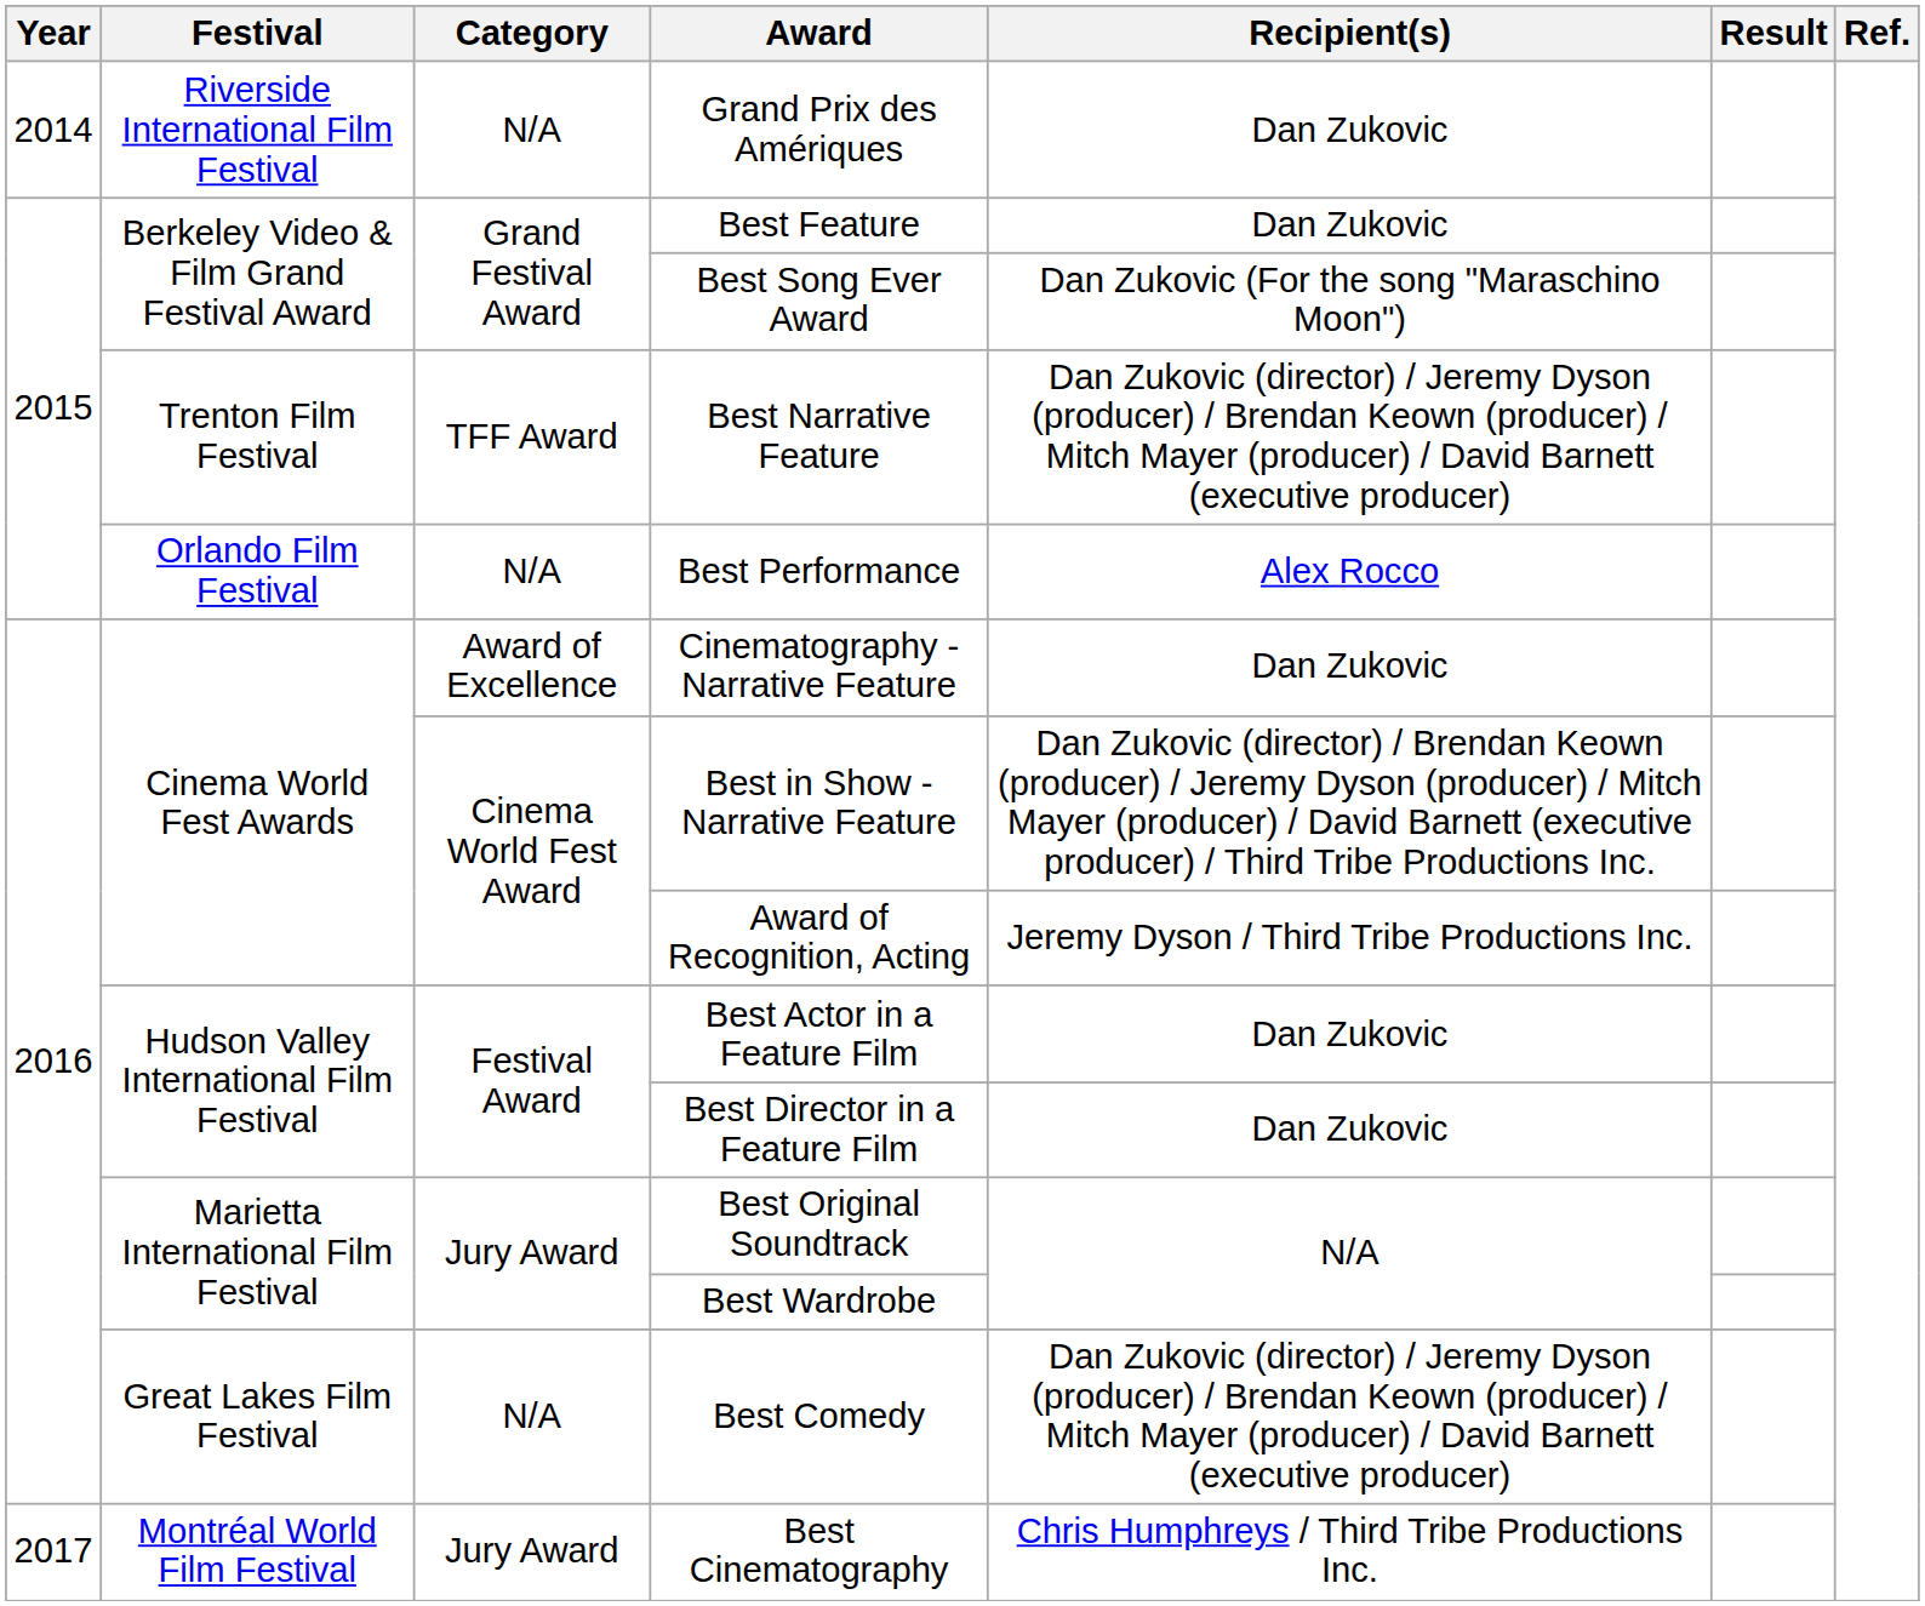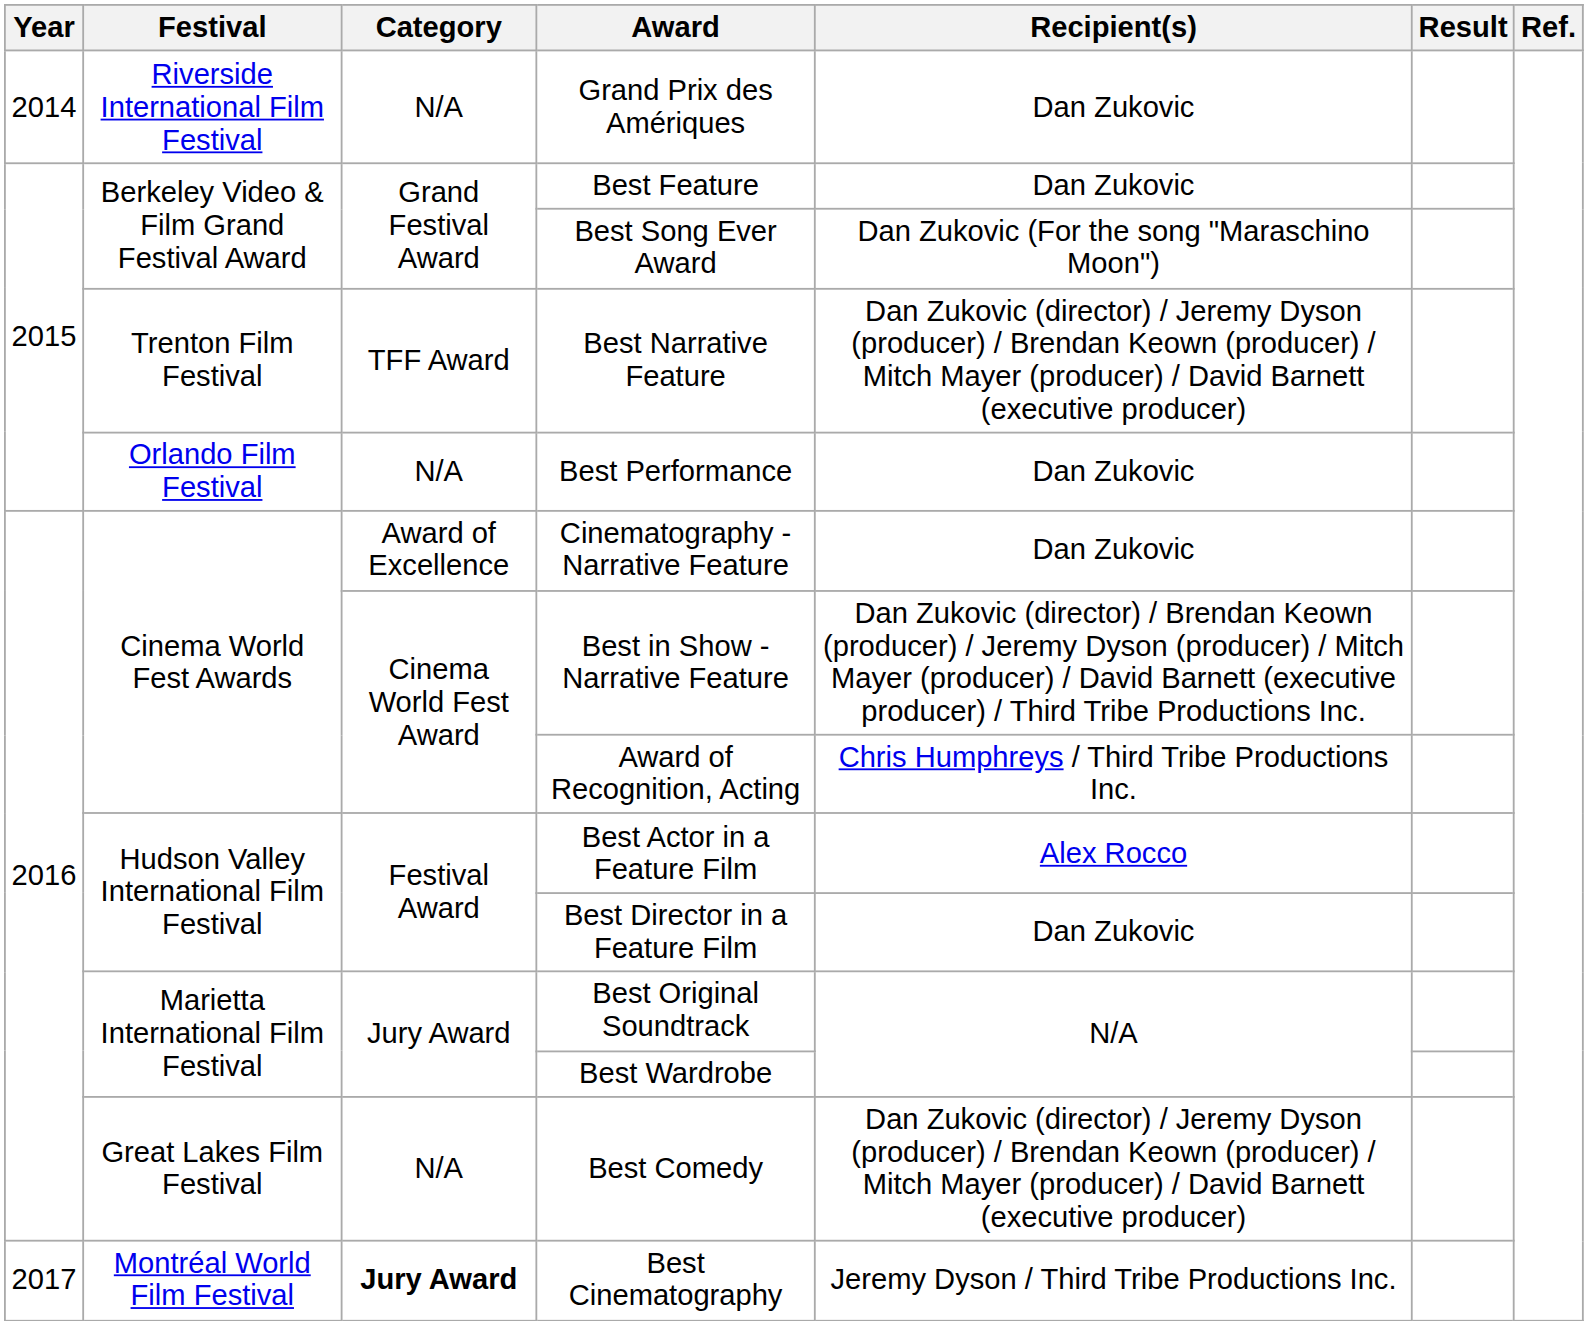 <table class="wikitable" rowspan=7; style="text-align: center; background:#ffffff;">
 <tr>
 <th>Year</th>
 <th>Festival</th>
 <th>Category</th>
 <th>Award</th>
 <th>Recipient(s)</th>
 <th>Result</th>
 <th>Ref.</th>
 </tr>
 <tr>
 <td>2014</td>
 <td><a href='#'>Riverside International Film Festival</a></td>
 <td>N/A</td>
 <td>Grand Prix des Amériques</td>
 <td>Dan Zukovic</td>
 <td></td>
 <td rowspan=14></td>
 </tr>
 <tr>
 <td rowspan=4>2015</td>
 <td rowspan=2>Berkeley Video & Film Grand Festival Award</td>
 <td rowspan=2>Grand Festival Award</td>
 <td>Best Feature</td>
 <td>Dan Zukovic</td>
 <td></td>
 </tr>
 <tr>
 <td>Best Song Ever Award</td>
 <td>Dan Zukovic (For the song "Maraschino Moon")</td>
 <td></td>
 </tr>
 <tr>
 <td>Trenton Film Festival</td>
 <td>TFF Award</td>
 <td>Best Narrative Feature</td>
 <td>Dan Zukovic (director) / Jeremy Dyson (producer) / Brendan Keown (producer) / Mitch Mayer (producer) / David Barnett (executive producer)</td>
 <td></td>
 </tr>
 <tr>
 <td><a href='#'>Orlando Film Festival</a></td>
 <td>N/A</td>
 <td>Best Performance</td>
-<td><a href='#'>Alex Rocco</a></td>
+<td>Dan Zukovic</td>
 <td></td>
 </tr>
 <tr>
 <td rowspan=8>2016</td>
 <td rowspan=3>Cinema World Fest Awards</td>
 <td>Award of Excellence</td>
 <td>Cinematography - Narrative Feature</td>
 <td>Dan Zukovic</td>
 <td></td>
 </tr>
 <tr>
 <td rowspan=2>Cinema World Fest Award</td>
 <td>Best in Show - Narrative Feature</td>
 <td>Dan Zukovic (director) / Brendan Keown (producer) / Jeremy Dyson (producer) / Mitch Mayer (producer) / David Barnett (executive producer) / Third Tribe Productions Inc.</td>
 <td></td>
 </tr>
 <tr>
 <td>Award of Recognition, Acting</td>
-<td>Jeremy Dyson / Third Tribe Productions Inc.</td>
+<td><a href='#'>Chris Humphreys</a> / Third Tribe Productions Inc.</td>
 <td></td>
 </tr>
 <tr>
 <td rowspan=2>Hudson Valley International Film Festival</td>
 <td rowspan=2>Festival Award</td>
 <td>Best Actor in a Feature Film</td>
-<td>Dan Zukovic</td>
+<td><a href='#'>Alex Rocco</a></td>
 <td></td>
 </tr>
 <tr>
 <td>Best Director in a Feature Film</td>
 <td>Dan Zukovic</td>
 <td></td>
 </tr>
 <tr>
 <td rowspan=2>Marietta International Film Festival</td>
 <td rowspan=2>Jury Award</td>
 <td>Best Original Soundtrack</td>
 <td rowspan=2>N/A</td>
 <td></td>
 </tr>
 <tr>
 <td>Best Wardrobe</td>
 <td></td>
 </tr>
 <tr>
 <td>Great Lakes Film Festival</td>
 <td>N/A</td>
 <td>Best Comedy</td>
 <td>Dan Zukovic (director) / Jeremy Dyson (producer) / Brendan Keown (producer) / Mitch Mayer (producer) / David Barnett (executive producer)</td>
 <td></td>
 </tr>
 <tr>
 <td>2017</td>
 <td><a href='#'>Montréal World Film Festival</a></td>
-<td>Jury Award</td>
+<td><strong>Jury Award</strong></td>
 <td>Best Cinematography</td>
-<td><a href='#'>Chris Humphreys</a> / Third Tribe Productions Inc.</td>
+<td>Jeremy Dyson / Third Tribe Productions Inc.</td>
 <td></td>
 </tr>
 </table>
